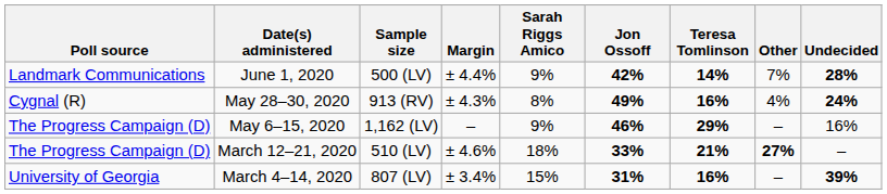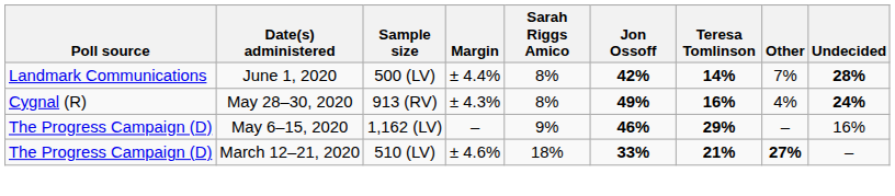 <table class="wikitable" style="font-size:90%;text-align:center;">
 <tr style="vertical-align:bottom; font-size:90%;">
 <th>Poll source</th>
 <th>Date(s)<br>administered</th>
 <th>Sample<br>size</th>
 <th>Margin<br></th>
 <th style="width:70px;">Sarah Riggs<br>Amico</th>
 <th style="width:70px;">Jon<br>Ossoff</th>
 <th style="width:70px;">Teresa<br>Tomlinson</th>
 <th>Other</th>
 <th>Undecided</th>
 </tr>
 <tr>
 <td style="text-align:left;"><a href='#'>Landmark Communications</a></td>
 <td>June 1, 2020</td>
 <td>500 (LV)</td>
 <td>± 4.4%</td>
-<td>9%</td>
+<td>8%</td>
 <td><strong>42%</strong></td>
 <td><strong>14%</strong></td>
 <td>7%</td>
 <td><strong>28%</strong></td>
 </tr>
 <tr>
 <td style="text-align:left;"><a href='#'>Cygnal</a> (R)</td>
 <td>May 28–30, 2020</td>
 <td>913 (RV)</td>
 <td>± 4.3%</td>
 <td>8%</td>
 <td><strong>49%</strong></td>
 <td><strong>16%</strong></td>
 <td>4%</td>
 <td><strong>24%</strong></td>
 </tr>
 <tr>
 <td style="text-align:left;"><a href='#'>The Progress Campaign (D)</a></td>
 <td>May 6–15, 2020</td>
 <td>1,162 (LV)</td>
 <td>–</td>
 <td>9%</td>
 <td><strong>46%</strong></td>
 <td><strong>29%</strong></td>
 <td>–</td>
 <td>16%</td>
 </tr>
 <tr>
 <td style="text-align:left;"><a href='#'>The Progress Campaign (D)</a></td>
 <td>March 12–21, 2020</td>
 <td>510 (LV)</td>
 <td>± 4.6%</td>
 <td>18%</td>
 <td><strong>33%</strong></td>
 <td><strong>21%</strong></td>
 <td><strong>27%</strong></td>
 <td>–</td>
 </tr>
-<tr>
-<td style="text-align:left;"><a href='#'>University of Georgia</a></td>
-<td>March 4–14, 2020</td>
-<td>807 (LV)</td>
-<td>± 3.4%</td>
-<td>15%</td>
-<td><strong>31%</strong></td>
-<td><strong>16%</strong></td>
-<td>–</td>
-<td><strong>39%</strong></td>
-</tr>
 </table>
